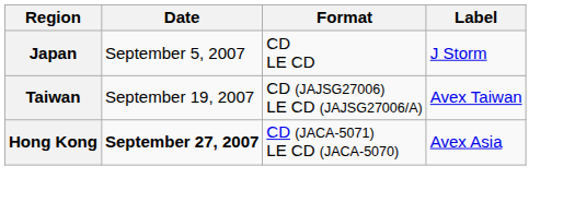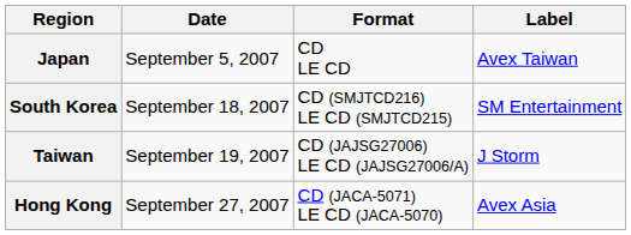 <table class="wikitable plainrowheaders">
 <tr>
 <th>Region</th>
 <th>Date</th>
 <th>Format</th>
 <th>Label</th>
 </tr>
 <tr>
 <th scope="row">Japan</th>
 <td>September 5, 2007</td>
 <td>CD<br>LE CD</td>
-<td><a href='#'>J Storm</a></td>
+<td><a href='#'>Avex Taiwan</a></td>
+</tr>
+<tr>
+<th scope="row">South Korea</th>
+<td>September 18, 2007</td>
+<td>CD <small>(SMJTCD216)</small><br>LE CD <small>(SMJTCD215)</small></td>
+<td><a href='#'>SM Entertainment</a></td>
 </tr>
 <tr>
 <th scope="row">Taiwan</th>
 <td>September 19, 2007</td>
 <td>CD <small>(JAJSG27006)</small><br>LE CD <small>(JAJSG27006/A)</small></td>
-<td><a href='#'>Avex Taiwan</a></td>
+<td><a href='#'>J Storm</a></td>
 </tr>
 <tr>
 <th scope="row">Hong Kong</th>
-<td><strong>September 27, 2007</strong></td>
+<td>September 27, 2007</td>
 <td><a href='#'>CD</a> <small>(JACA-5071)</small><br>LE CD <small>(JACA-5070)</small></td>
 <td><a href='#'>Avex Asia</a></td>
 </tr>
 </table>
